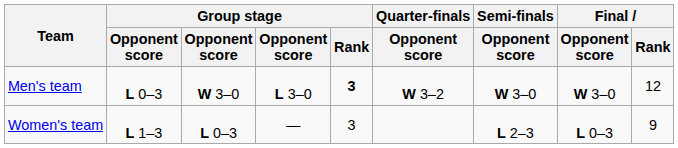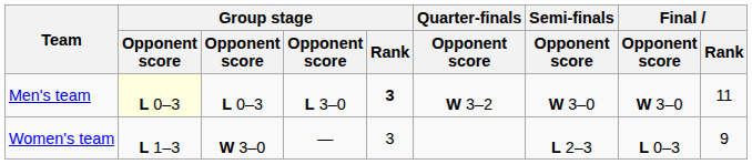 <table class="wikitable" style="font-size:90%; text-align:center">
 <tr>
 <th rowspan="2">Team</th>
 <th colspan="4">Group stage</th>
 <th>Quarter-finals</th>
 <th>Semi-finals</th>
 <th colspan="2">Final / </th>
 </tr>
 <tr>
 <th>Opponent<br>score</th>
 <th>Opponent<br>score</th>
 <th>Opponent<br>score</th>
 <th>Rank</th>
 <th>Opponent<br>score</th>
 <th>Opponent<br>score</th>
 <th>Opponent<br>score</th>
 <th>Rank</th>
 </tr>
 <tr>
 <td align="left"> <a href='#'>Men's team</a></td>
+<td style="background: lightyellow;"><br><strong>L</strong> 0–3</td>
 <td><br><strong>L</strong> 0–3</td>
-<td><br><strong>W</strong> 3–0</td>
 <td><br><strong>L</strong> 3–0</td>
 <td><strong>3</strong></td>
 <td><br><strong>W</strong> 3–2</td>
 <td><br><strong>W</strong> 3–0</td>
 <td><br><strong>W</strong> 3–0</td>
-<td>12</td>
+<td>11</td>
 </tr>
 <tr>
 <td align="left"> <a href='#'>Women's team</a></td>
 <td><br><strong>L</strong> 1–3</td>
-<td><br><strong>L</strong> 0–3</td>
+<td><br><strong>W</strong> 3–0</td>
 <td>—</td>
 <td>3</td>
 <td></td>
 <td><br><strong>L</strong> 2–3</td>
 <td><br><strong>L</strong> 0–3</td>
 <td>9</td>
 </tr>
 </table>
